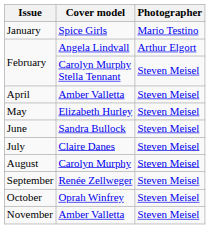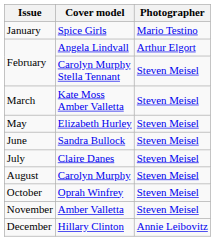 <table class="sortable wikitable">
 <tr>
 <th>Issue</th>
 <th>Cover model</th>
 <th>Photographer</th>
 </tr>
 <tr>
 <td>January</td>
 <td><a href='#'>Spice Girls</a></td>
 <td><a href='#'>Mario Testino</a></td>
 </tr>
 <tr>
 <td rowspan=2>February</td>
 <td><a href='#'>Angela Lindvall</a></td>
 <td><a href='#'>Arthur Elgort</a></td>
 </tr>
 <tr>
 <td><a href='#'>Carolyn Murphy</a><br><a href='#'>Stella Tennant</a></td>
 <td><a href='#'>Steven Meisel</a></td>
 </tr>
 <tr>
-<td>April</td>
-<td><a href='#'>Amber Valletta</a></td>
+<td>March</td>
+<td><a href='#'>Kate Moss</a><br><a href='#'>Amber Valletta</a></td>
 <td><a href='#'>Steven Meisel</a></td>
 </tr>
 <tr>
 <td>May</td>
 <td><a href='#'>Elizabeth Hurley</a></td>
 <td><a href='#'>Steven Meisel</a></td>
 </tr>
 <tr>
 <td>June</td>
 <td><a href='#'>Sandra Bullock</a></td>
 <td><a href='#'>Steven Meisel</a></td>
 </tr>
 <tr>
 <td>July</td>
 <td><a href='#'>Claire Danes</a></td>
 <td><a href='#'>Steven Meisel</a></td>
 </tr>
 <tr>
 <td>August</td>
 <td><a href='#'>Carolyn Murphy</a></td>
 <td><a href='#'>Steven Meisel</a></td>
 </tr>
 <tr>
-<td>September</td>
-<td><a href='#'>Renée Zellweger</a></td>
-<td><a href='#'>Steven Meisel</a></td>
-</tr>
-<tr>
 <td>October</td>
 <td><a href='#'>Oprah Winfrey</a></td>
 <td><a href='#'>Steven Meisel</a></td>
 </tr>
 <tr>
 <td>November</td>
 <td><a href='#'>Amber Valletta</a></td>
 <td><a href='#'>Steven Meisel</a></td>
 </tr>
+<tr>
+<td>December</td>
+<td><a href='#'>Hillary Clinton</a></td>
+<td><a href='#'>Annie Leibovitz</a></td>
+</tr>
 </table>
